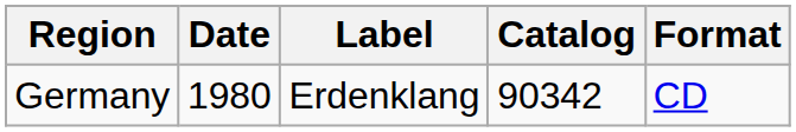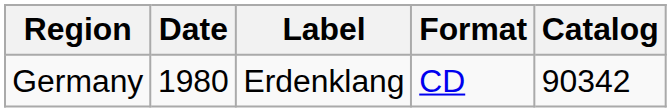 <table class="wikitable">
 <tr>
 <th>Region</th>
 <th>Date</th>
 <th>Label</th>
+<th>Format</th>
 <th>Catalog</th>
-<th>Format</th>
 </tr>
 <tr>
 <td>Germany</td>
 <td>1980</td>
 <td>Erdenklang</td>
+<td><a href='#'>CD</a></td>
 <td>90342</td>
-<td><a href='#'>CD</a></td>
 </tr>
 </table>
